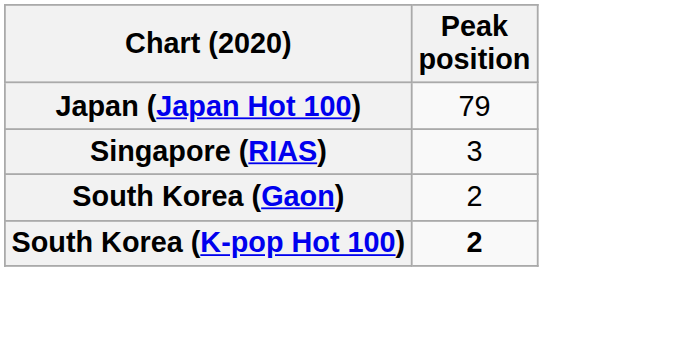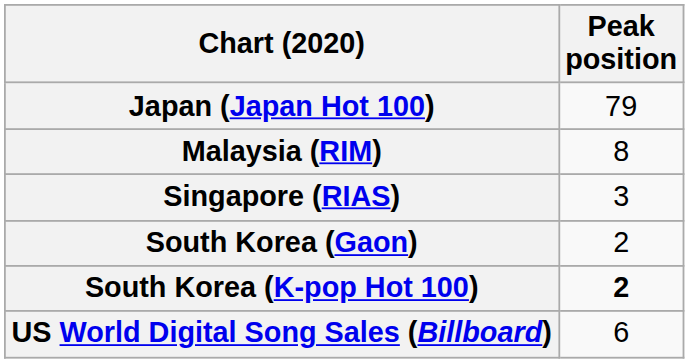 <table class="wikitable plainrowheaders sortable" style="text-align:center">
 <tr>
 <th scope="col">Chart (2020)</th>
 <th scope="col">Peak<br>position</th>
 </tr>
 <tr>
 <th scope="row">Japan (<a href='#'>Japan Hot 100</a>)</th>
 <td>79</td>
+</tr>
+<tr>
+<th scope="row">Malaysia (<a href='#'>RIM</a>)</th>
+<td>8</td>
 </tr>
 <tr>
 <th scope="row">Singapore (<a href='#'>RIAS</a>)</th>
 <td>3</td>
 </tr>
 <tr>
 <th scope="row">South Korea (<a href='#'>Gaon</a>)</th>
 <td>2</td>
 </tr>
 <tr>
 <th scope="row">South Korea (<a href='#'>K-pop Hot 100</a>)</th>
 <td><strong>2</strong></td>
 </tr>
+<tr>
+<th scope="row">US <a href='#'>World Digital Song Sales</a> (<em><a href='#'>Billboard</a></em>)</th>
+<td>6</td>
+</tr>
 </table>
